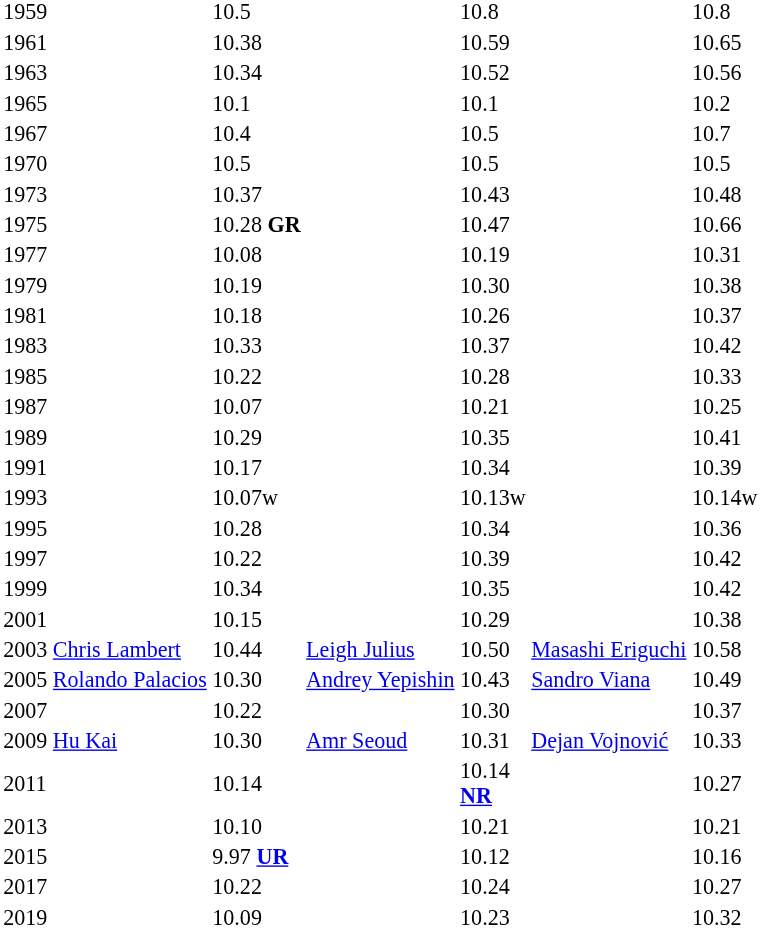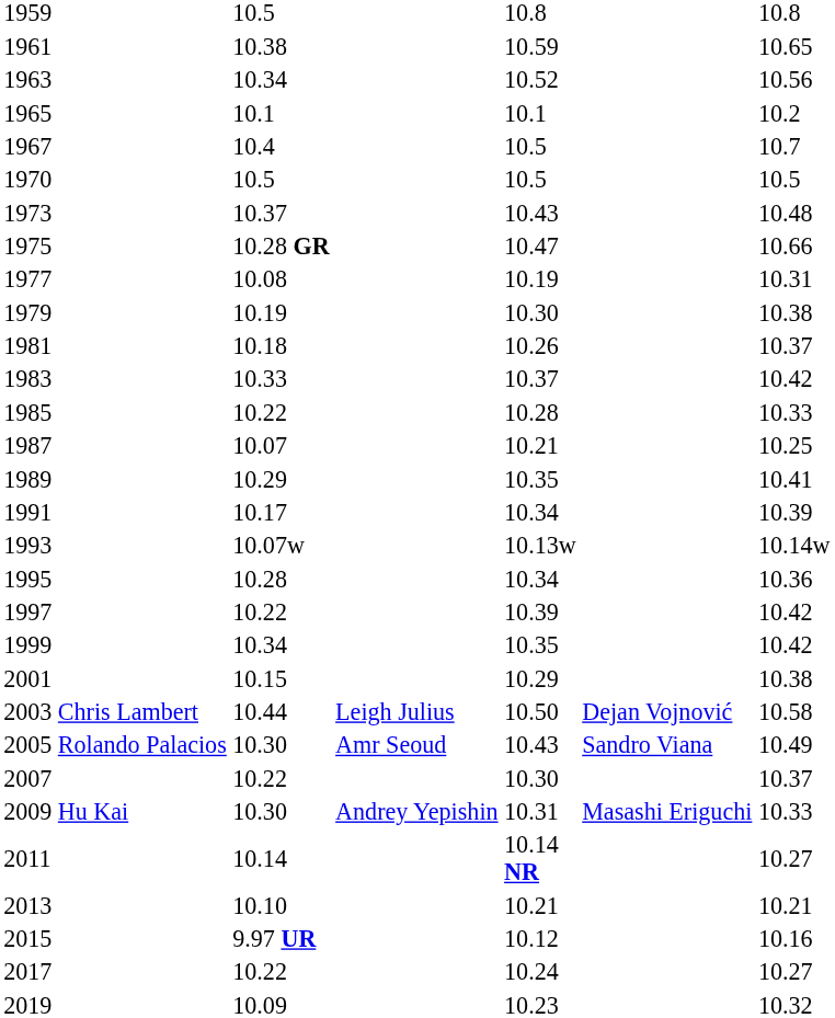 <table>
 <tr>
 <td>1959</td>
 <td></td>
 <td>10.5</td>
 <td></td>
 <td>10.8</td>
 <td></td>
 <td>10.8</td>
 </tr>
 <tr>
 <td>1961</td>
 <td></td>
 <td>10.38</td>
 <td></td>
 <td>10.59</td>
 <td></td>
 <td>10.65</td>
 </tr>
 <tr>
 <td>1963</td>
 <td></td>
 <td>10.34</td>
 <td></td>
 <td>10.52</td>
 <td></td>
 <td>10.56</td>
 </tr>
 <tr>
 <td>1965</td>
 <td></td>
 <td>10.1</td>
 <td></td>
 <td>10.1</td>
 <td></td>
 <td>10.2</td>
 </tr>
 <tr>
 <td>1967</td>
 <td></td>
 <td>10.4</td>
 <td></td>
 <td>10.5</td>
 <td></td>
 <td>10.7</td>
 </tr>
 <tr>
 <td>1970</td>
 <td></td>
 <td>10.5</td>
 <td></td>
 <td>10.5</td>
 <td></td>
 <td>10.5</td>
 </tr>
 <tr>
 <td>1973</td>
 <td></td>
 <td>10.37</td>
 <td></td>
 <td>10.43</td>
 <td></td>
 <td>10.48</td>
 </tr>
 <tr>
 <td>1975</td>
 <td></td>
 <td>10.28 <strong>GR</strong></td>
 <td></td>
 <td>10.47</td>
 <td></td>
 <td>10.66</td>
 </tr>
 <tr>
 <td>1977</td>
 <td></td>
 <td>10.08</td>
 <td></td>
 <td>10.19</td>
 <td></td>
 <td>10.31</td>
 </tr>
 <tr>
 <td>1979</td>
 <td></td>
 <td>10.19</td>
 <td></td>
 <td>10.30</td>
 <td></td>
 <td>10.38</td>
 </tr>
 <tr>
 <td>1981</td>
 <td></td>
 <td>10.18</td>
 <td></td>
 <td>10.26</td>
 <td></td>
 <td>10.37</td>
 </tr>
 <tr>
 <td>1983</td>
 <td></td>
 <td>10.33</td>
 <td></td>
 <td>10.37</td>
 <td></td>
 <td>10.42</td>
 </tr>
 <tr>
 <td>1985</td>
 <td></td>
 <td>10.22</td>
 <td></td>
 <td>10.28</td>
 <td></td>
 <td>10.33</td>
 </tr>
 <tr>
 <td>1987</td>
 <td></td>
 <td>10.07</td>
 <td></td>
 <td>10.21</td>
 <td></td>
 <td>10.25</td>
 </tr>
 <tr>
 <td>1989</td>
 <td></td>
 <td>10.29</td>
 <td></td>
 <td>10.35</td>
 <td></td>
 <td>10.41</td>
 </tr>
 <tr>
 <td>1991</td>
 <td></td>
 <td>10.17</td>
 <td></td>
 <td>10.34</td>
 <td></td>
 <td>10.39</td>
 </tr>
 <tr>
 <td>1993</td>
 <td></td>
 <td>10.07w</td>
 <td></td>
 <td>10.13w</td>
 <td></td>
 <td>10.14w</td>
 </tr>
 <tr>
 <td>1995</td>
 <td></td>
 <td>10.28</td>
 <td></td>
 <td>10.34</td>
 <td></td>
 <td>10.36</td>
 </tr>
 <tr>
 <td>1997</td>
 <td></td>
 <td>10.22</td>
 <td></td>
 <td>10.39</td>
 <td></td>
 <td>10.42</td>
 </tr>
 <tr>
 <td>1999</td>
 <td></td>
 <td>10.34</td>
 <td></td>
 <td>10.35</td>
 <td></td>
 <td>10.42</td>
 </tr>
 <tr>
 <td>2001</td>
 <td></td>
 <td>10.15</td>
 <td></td>
 <td>10.29</td>
 <td></td>
 <td>10.38</td>
 </tr>
 <tr>
 <td>2003</td>
 <td><a href='#'>Chris Lambert</a><br> </td>
 <td>10.44</td>
 <td><a href='#'>Leigh Julius</a><br> </td>
 <td>10.50</td>
-<td><a href='#'>Masashi Eriguchi</a> <br> </td>
+<td><a href='#'>Dejan Vojnović</a><br> </td>
 <td>10.58</td>
 </tr>
 <tr>
 <td>2005<br></td>
 <td><a href='#'>Rolando Palacios</a><br> </td>
 <td>10.30</td>
-<td><a href='#'>Andrey Yepishin</a><br> </td>
+<td><a href='#'>Amr Seoud</a><br> </td>
 <td>10.43</td>
 <td><a href='#'>Sandro Viana</a><br> </td>
 <td>10.49</td>
 </tr>
 <tr>
 <td>2007<br></td>
 <td></td>
 <td>10.22</td>
 <td></td>
 <td>10.30</td>
 <td></td>
 <td>10.37</td>
 </tr>
 <tr>
 <td>2009<br></td>
 <td><a href='#'>Hu Kai</a><br> </td>
 <td>10.30</td>
-<td><a href='#'>Amr Seoud</a><br> </td>
+<td><a href='#'>Andrey Yepishin</a><br> </td>
 <td>10.31</td>
-<td><a href='#'>Dejan Vojnović</a><br> </td>
+<td><a href='#'>Masashi Eriguchi</a> <br> </td>
 <td>10.33</td>
 </tr>
 <tr>
 <td>2011<br></td>
 <td></td>
 <td>10.14</td>
 <td></td>
 <td>10.14<br><strong><a href='#'>NR</a></strong></td>
 <td></td>
 <td>10.27</td>
 </tr>
 <tr>
 <td>2013<br></td>
 <td></td>
 <td>10.10</td>
 <td></td>
 <td>10.21</td>
 <td></td>
 <td>10.21</td>
 </tr>
 <tr>
 <td>2015<br></td>
 <td></td>
 <td>9.97 <strong><a href='#'>UR</a></strong></td>
 <td></td>
 <td>10.12</td>
 <td></td>
 <td>10.16</td>
 </tr>
 <tr>
 <td>2017<br></td>
 <td></td>
 <td>10.22</td>
 <td></td>
 <td>10.24</td>
 <td></td>
 <td>10.27</td>
 </tr>
 <tr>
 <td>2019<br></td>
 <td></td>
 <td>10.09</td>
 <td></td>
 <td>10.23</td>
 <td></td>
 <td>10.32</td>
 </tr>
 </table>
